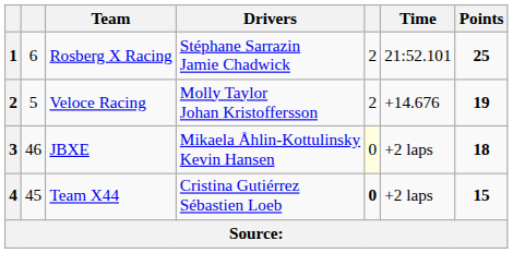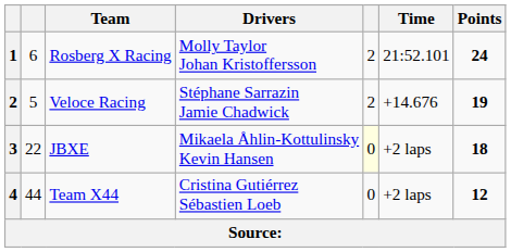 <table class="wikitable" style="font-size: 85%">
 <tr>
 <th scope="col"></th>
 <th scope="col"></th>
 <th scope="col">Team</th>
 <th scope="col">Drivers</th>
 <th scope="col"></th>
 <th scope="col">Time</th>
 <th scope="col">Points</th>
 </tr>
 <tr>
 <th scope=row>1</th>
 <td align=center>6</td>
 <td> <a href='#'>Rosberg X Racing</a></td>
-<td> <a href='#'>Stéphane Sarrazin</a><br> <a href='#'>Jamie Chadwick</a></td>
+<td> <a href='#'>Molly Taylor</a><br> <a href='#'>Johan Kristoffersson</a></td>
 <td>2</td>
 <td>21:52.101</td>
-<td align=center><strong>25</strong></td>
+<td align=center><strong>24</strong></td>
 </tr>
 <tr>
 <th scope=row>2</th>
 <td align=center>5</td>
 <td> <a href='#'>Veloce Racing</a></td>
-<td> <a href='#'>Molly Taylor</a><br> <a href='#'>Johan Kristoffersson</a></td>
+<td> <a href='#'>Stéphane Sarrazin</a><br> <a href='#'>Jamie Chadwick</a></td>
 <td>2</td>
 <td>+14.676</td>
 <td align=center><strong>19</strong></td>
 </tr>
 <tr>
 <th scope=row>3</th>
-<td align=center>46</td>
+<td align=center>22</td>
 <td> <a href='#'>JBXE</a></td>
 <td> <a href='#'>Mikaela Åhlin-Kottulinsky</a><br> <a href='#'>Kevin Hansen</a></td>
 <td style="background: lightyellow;">0</td>
 <td>+2 laps</td>
 <td align=center><strong>18</strong></td>
 </tr>
 <tr>
 <th scope=row>4</th>
-<td align=center>45</td>
+<td align=center>44</td>
 <td> <a href='#'>Team X44</a></td>
 <td> <a href='#'>Cristina Gutiérrez</a><br> <a href='#'>Sébastien Loeb</a></td>
-<td><strong>0</strong></td>
+<td>0</td>
 <td>+2 laps</td>
-<td align=center><strong>15</strong></td>
+<td align=center><strong>12</strong></td>
 </tr>
 <tr>
 <th colspan="7">Source:</th>
 </tr>
 </table>
